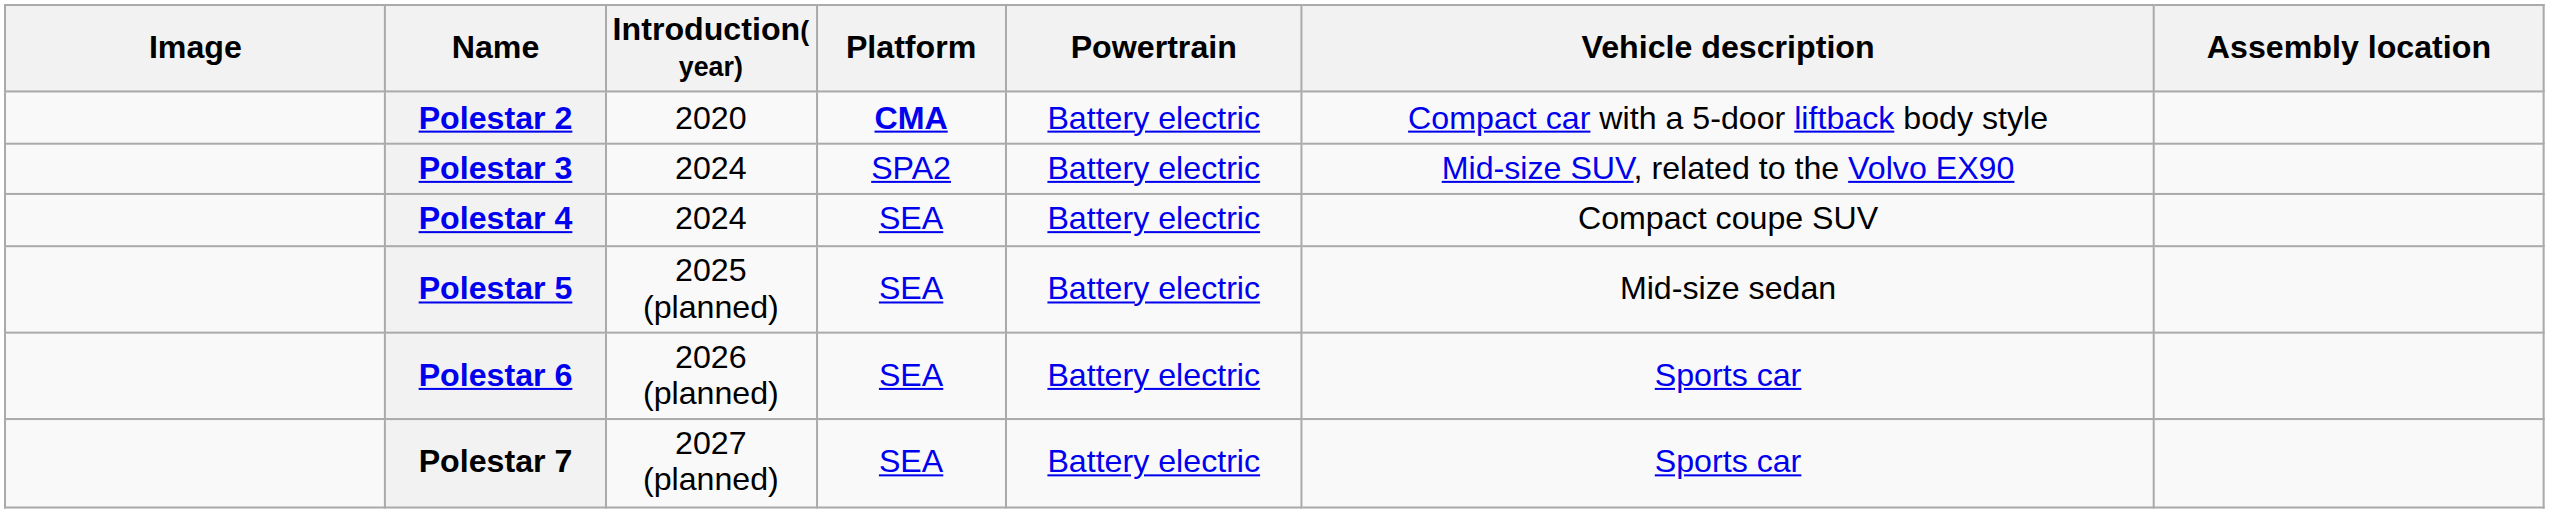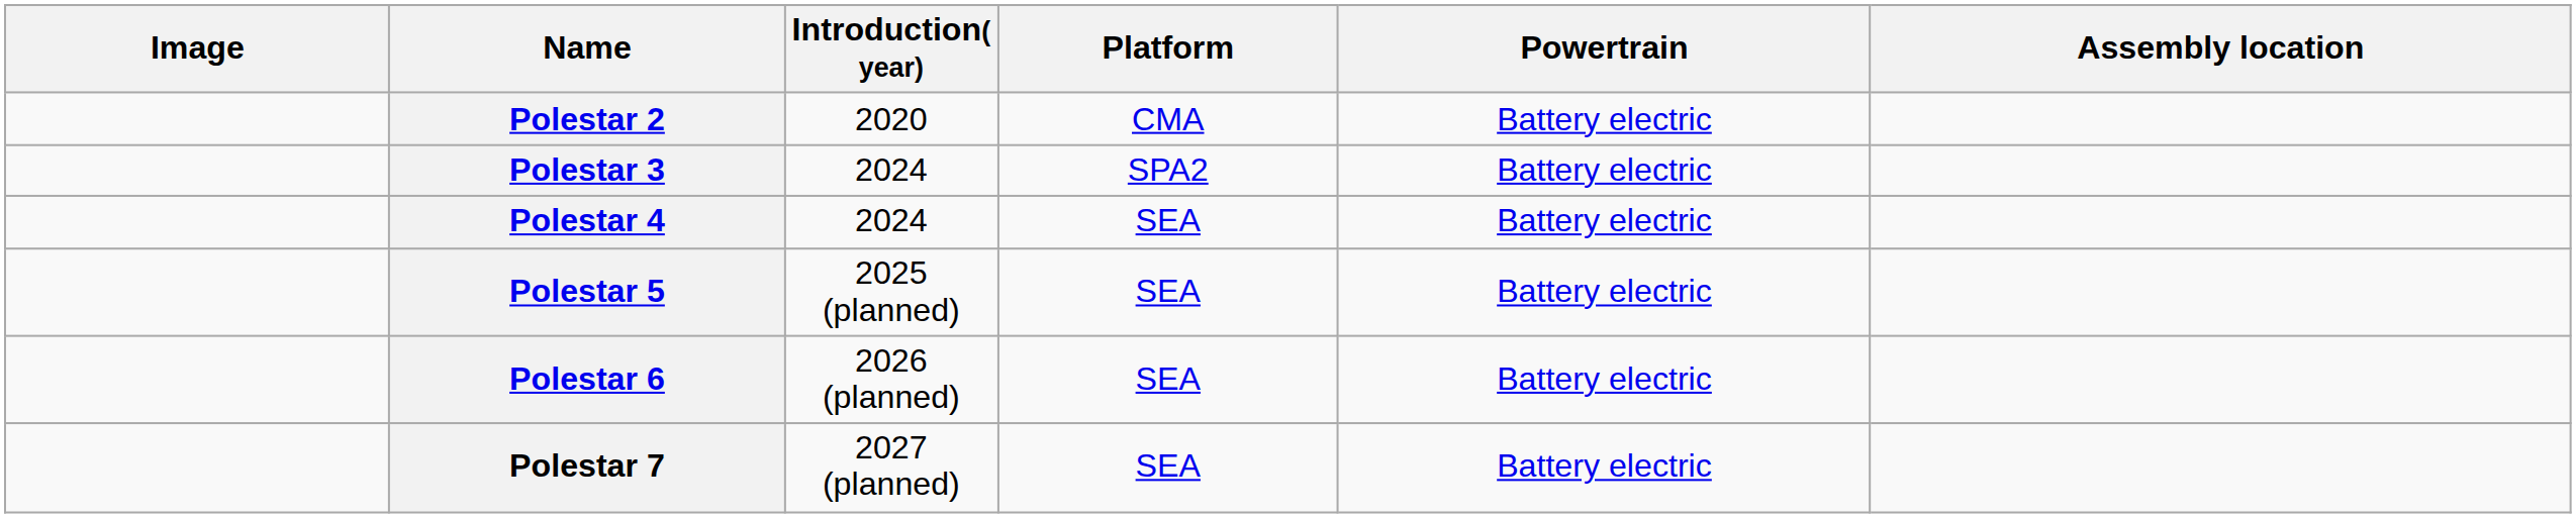 <table class="wikitable sortable" style="text-align: center; width: 100%">
 <tr>
 <th class="unsortable" width="15%">Image</th>
 <th>Name</th>
 <th width="5%">Introduction<small>( year)</small></th>
 <th>Platform</th>
 <th>Powertrain</th>
-<th>Vehicle description</th>
 <th class="unsortable">Assembly location</th>
 </tr>
 <tr>
 <td></td>
 <th><a href='#'>Polestar 2</a></th>
 <td>2020</td>
-<td><strong><a href='#'>CMA</a></strong></td>
+<td><a href='#'>CMA</a></td>
 <td><a href='#'>Battery electric</a></td>
-<td><a href='#'>Compact car</a> with a 5-door <a href='#'>liftback</a> body style</td>
 <td></td>
 </tr>
 <tr>
 <td></td>
 <th><a href='#'>Polestar 3</a></th>
 <td>2024</td>
 <td><a href='#'>SPA2</a></td>
 <td><a href='#'>Battery electric</a></td>
-<td><a href='#'>Mid-size SUV</a>, related to the <a href='#'>Volvo EX90</a></td>
 <td></td>
 </tr>
 <tr>
 <td></td>
 <th><a href='#'>Polestar 4</a></th>
 <td>2024</td>
 <td><a href='#'>SEA</a></td>
 <td><a href='#'>Battery electric</a></td>
-<td>Compact coupe SUV</td>
 <td></td>
 </tr>
 <tr>
 <td></td>
 <th><a href='#'>Polestar 5</a></th>
 <td>2025 (planned)</td>
 <td><a href='#'>SEA</a></td>
 <td><a href='#'>Battery electric</a></td>
-<td>Mid-size sedan</td>
 <td></td>
 </tr>
 <tr>
 <td></td>
 <th><a href='#'>Polestar 6</a></th>
 <td>2026 (planned)</td>
 <td><a href='#'>SEA</a></td>
 <td><a href='#'>Battery electric</a></td>
-<td><a href='#'>Sports car</a></td>
 <td></td>
 </tr>
 <tr>
 <td></td>
 <th>Polestar 7</th>
 <td>2027 (planned)</td>
 <td><a href='#'>SEA</a></td>
 <td><a href='#'>Battery electric</a></td>
-<td><a href='#'>Sports car</a></td>
 <td></td>
 </tr>
 </table>
